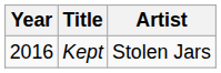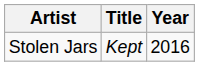 <table class="wikitable sortable">
 <tr>
+<th>Artist</th>
+<th>Title</th>
 <th>Year</th>
-<th>Title</th>
-<th>Artist</th>
 </tr>
 <tr>
+<td>Stolen Jars</td>
+<td><em>Kept</em></td>
 <td>2016</td>
-<td><em>Kept</em></td>
-<td>Stolen Jars</td>
 </tr>
 </table>
